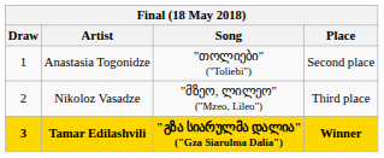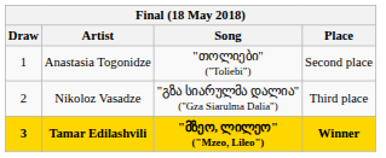 <table class="sortable wikitable" style="text-align:center;">
 <tr>
 <th colspan="4">Final (18 May 2018)</th>
 </tr>
 <tr>
 <th>Draw</th>
 <th>Artist</th>
 <th>Song</th>
 <th>Place</th>
 </tr>
 <tr>
 <td>1</td>
 <td>Anastasia Togonidze</td>
 <td>"თოლიები"<br><small>("Toliebi")</small></td>
 <td>Second place</td>
 </tr>
 <tr>
 <td>2</td>
 <td>Nikoloz Vasadze</td>
-<td>"მზეო, ლილეო"<br><small>("Mzeo, Lileo")</small></td>
+<td>"გზა სიარულმა დალია"<br><small>("Gza Siarulma Dalia")</small></td>
 <td>Third place</td>
 </tr>
 <tr style="font-weight:Bold; background:gold;">
 <td>3</td>
 <td>Tamar Edilashvili</td>
-<td>"გზა სიარულმა დალია"<br><small>("Gza Siarulma Dalia")</small></td>
+<td>"მზეო, ლილეო"<br><small>("Mzeo, Lileo")</small></td>
 <td>Winner</td>
 </tr>
 </table>
